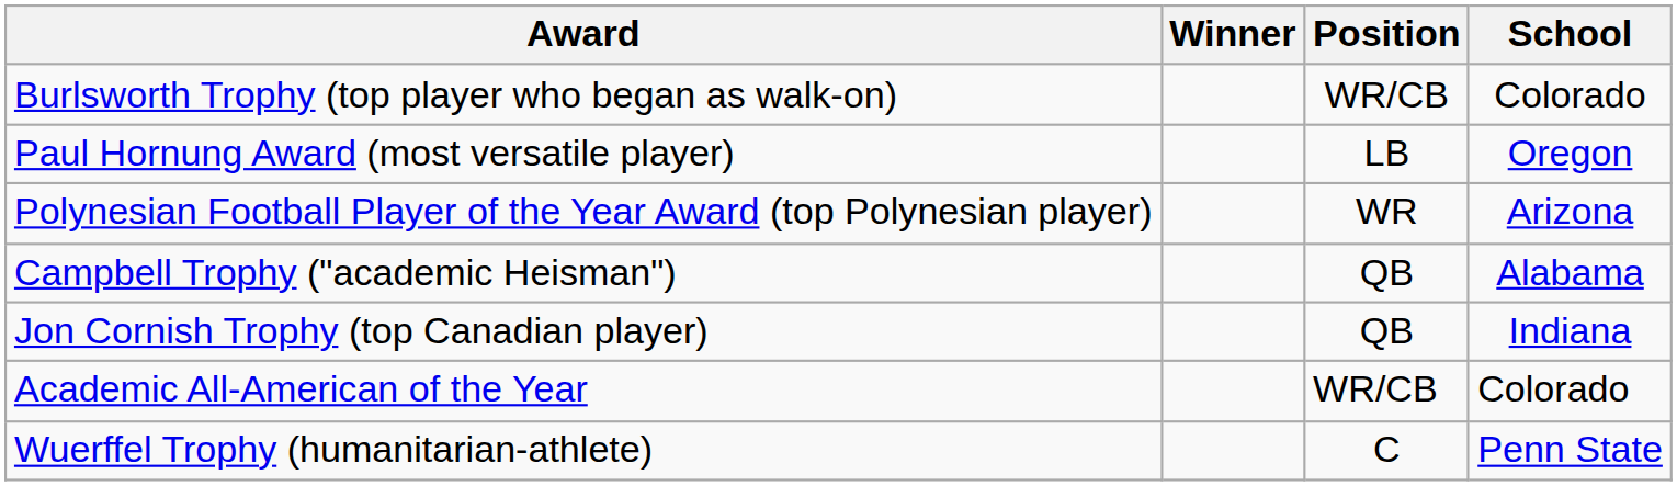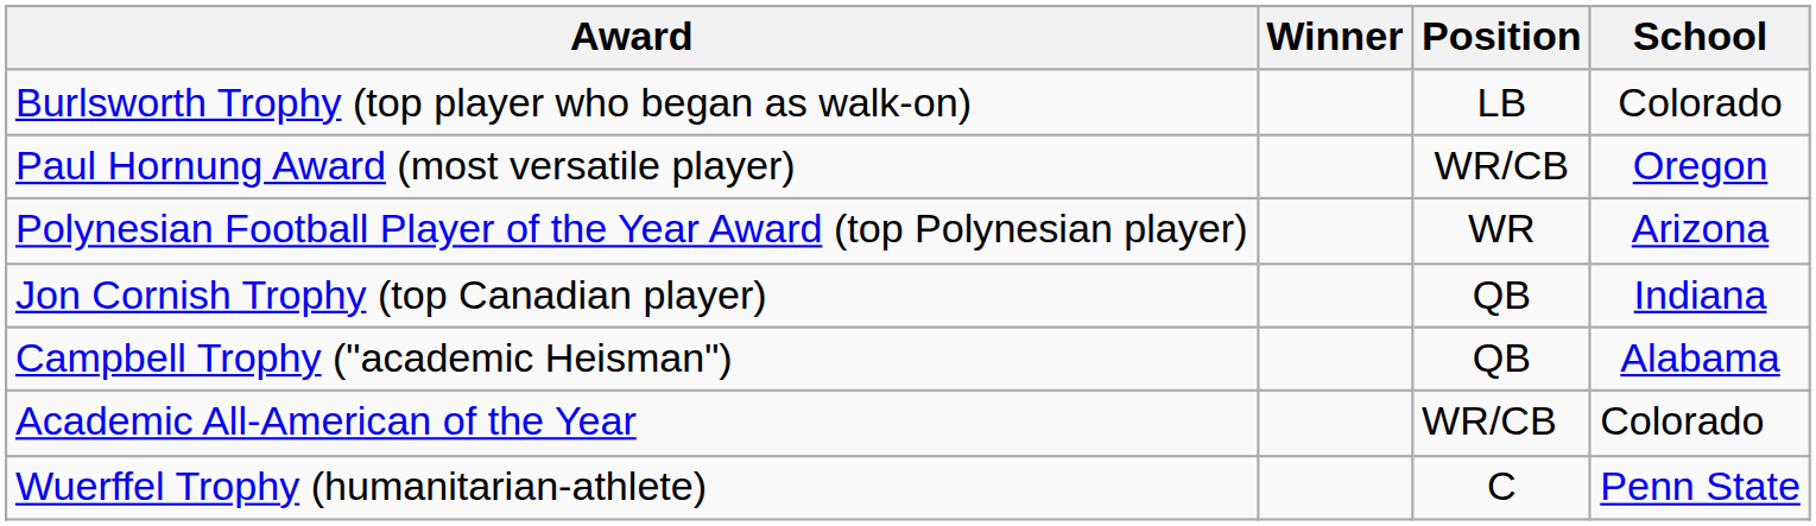 <table class="wikitable">
 <tr>
 <th>Award</th>
 <th>Winner</th>
 <th>Position</th>
 <th>School</th>
 </tr>
 <tr>
 <td><a href='#'>Burlsworth Trophy</a> (top player who began as walk-on)</td>
 <td></td>
-<td align="center">WR/CB</td>
+<td align="center">LB</td>
 <td align="center">Colorado</td>
 </tr>
 <tr>
 <td><a href='#'>Paul Hornung Award</a> (most versatile player)</td>
 <td></td>
-<td align="center">LB</td>
+<td align="center">WR/CB</td>
 <td align="center"><a href='#'>Oregon</a></td>
 </tr>
 <tr>
 <td><a href='#'>Polynesian Football Player of the Year Award</a> (top Polynesian player)</td>
 <td></td>
 <td align="center">WR</td>
 <td align="center"><a href='#'>Arizona</a></td>
 </tr>
 <tr>
+<td><a href='#'>Jon Cornish Trophy</a> (top Canadian player)</td>
+<td></td>
+<td align="center">QB</td>
+<td align="center"><a href='#'>Indiana</a></td>
+</tr>
+<tr>
 <td><a href='#'>Campbell Trophy</a> ("academic Heisman")</td>
 <td></td>
 <td align="center">QB</td>
 <td align="center"><a href='#'>Alabama</a></td>
-</tr>
-<tr>
-<td><a href='#'>Jon Cornish Trophy</a> (top Canadian player)</td>
-<td></td>
-<td align="center">QB</td>
-<td align="center"><a href='#'>Indiana</a></td>
 </tr>
 <tr>
 <td><a href='#'>Academic All-American of the Year</a></td>
 <td></td>
 <td>WR/CB</td>
 <td>Colorado</td>
 </tr>
 <tr>
 <td><a href='#'>Wuerffel Trophy</a> (humanitarian-athlete)</td>
 <td></td>
 <td align="center">C</td>
 <td align="center"><a href='#'>Penn State</a></td>
 </tr>
 </table>
